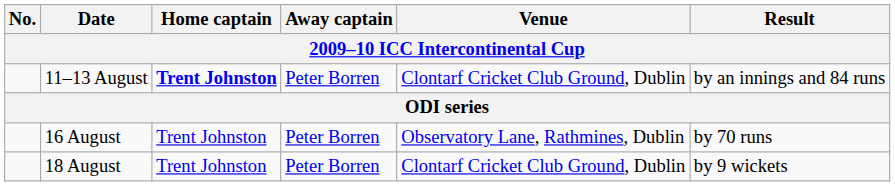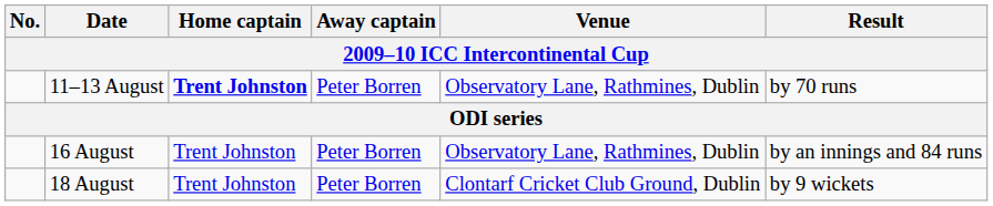 <table class="wikitable">
 <tr>
 <th>No.</th>
 <th>Date</th>
 <th>Home captain</th>
 <th>Away captain</th>
 <th>Venue</th>
 <th>Result</th>
 </tr>
 <tr>
 <th colspan="9"><a href='#'>2009–10 ICC Intercontinental Cup</a></th>
 </tr>
 <tr>
 <td></td>
 <td>11–13 August</td>
 <td><strong><a href='#'>Trent Johnston</a></strong></td>
 <td><a href='#'>Peter Borren</a></td>
-<td><a href='#'>Clontarf Cricket Club Ground</a>, Dublin</td>
-<td> by an innings and 84 runs</td>
+<td><a href='#'>Observatory Lane</a>, <a href='#'>Rathmines</a>, Dublin</td>
+<td> by 70 runs</td>
 </tr>
 <tr>
 <th colspan="9">ODI series</th>
 </tr>
 <tr>
 <td></td>
 <td>16 August</td>
 <td><a href='#'>Trent Johnston</a></td>
 <td><a href='#'>Peter Borren</a></td>
 <td><a href='#'>Observatory Lane</a>, <a href='#'>Rathmines</a>, Dublin</td>
-<td> by 70 runs</td>
+<td> by an innings and 84 runs</td>
 </tr>
 <tr>
 <td></td>
 <td>18 August</td>
 <td><a href='#'>Trent Johnston</a></td>
 <td><a href='#'>Peter Borren</a></td>
 <td><a href='#'>Clontarf Cricket Club Ground</a>, Dublin</td>
 <td> by 9 wickets</td>
 </tr>
 </table>
